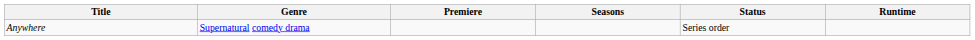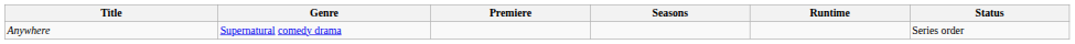 <table class="wikitable sortable" style="width:100%;">
 <tr>
 <th style="width:20%;">Title</th>
 <th style="width:20%;">Genre</th>
 <th style="width:15%;">Premiere</th>
 <th style="width:15%;">Seasons</th>
+<th style="width:15%;">Runtime</th>
 <th style="width:15%;">Status</th>
-<th style="width:15%;">Runtime</th>
 </tr>
 <tr>
 <td><em>Anywhere</em></td>
 <td><a href='#'>Supernatural</a> <a href='#'>comedy drama</a></td>
 <td></td>
 <td></td>
+<td></td>
 <td>Series order</td>
-<td></td>
 </tr>
 </table>
